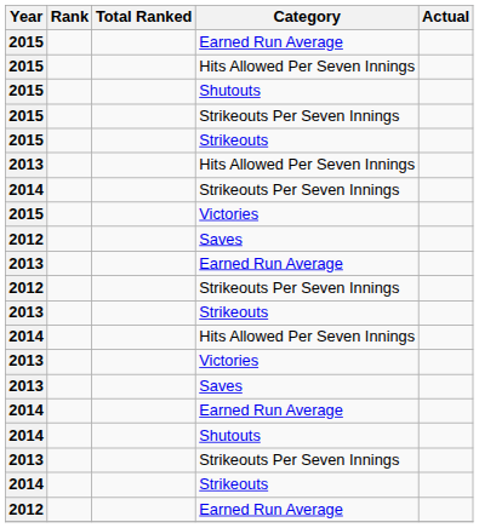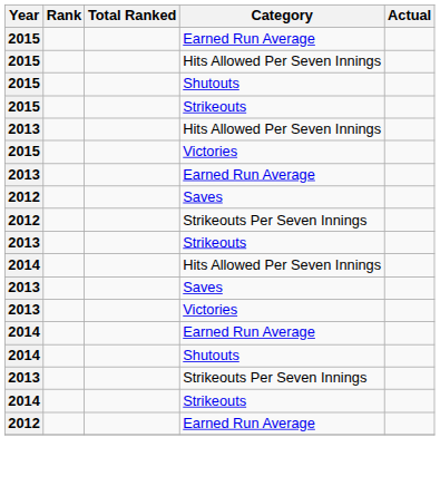 <table class="wikitable">
 <tr>
 <th>Year</th>
 <th>Rank</th>
 <th>Total Ranked</th>
 <th>Category</th>
 <th>Actual</th>
 </tr>
 <tr>
 <th>2015</th>
 <td></td>
 <td></td>
 <td><a href='#'>Earned Run Average</a></td>
 <td></td>
 </tr>
 <tr>
 <th>2015</th>
 <td></td>
 <td></td>
 <td>Hits Allowed Per Seven Innings</td>
 <td></td>
 </tr>
 <tr>
 <th>2015</th>
 <td></td>
 <td></td>
 <td><a href='#'>Shutouts</a></td>
 <td></td>
 </tr>
 <tr>
 <th>2015</th>
 <td></td>
 <td></td>
-<td>Strikeouts Per Seven Innings</td>
-<td></td>
-</tr>
-<tr>
-<th>2015</th>
-<td></td>
-<td></td>
 <td><a href='#'>Strikeouts</a></td>
 <td></td>
 </tr>
 <tr>
 <th>2013</th>
 <td></td>
 <td></td>
 <td>Hits Allowed Per Seven Innings</td>
 <td></td>
 </tr>
 <tr>
-<th>2014</th>
-<td></td>
-<td></td>
-<td>Strikeouts Per Seven Innings</td>
-<td></td>
-</tr>
-<tr>
 <th>2015</th>
 <td></td>
 <td></td>
 <td><a href='#'>Victories</a></td>
 <td></td>
 </tr>
 <tr>
+<th>2013</th>
+<td></td>
+<td></td>
+<td><a href='#'>Earned Run Average</a></td>
+<td></td>
+</tr>
+<tr>
 <th>2012</th>
 <td></td>
 <td></td>
 <td><a href='#'>Saves</a></td>
-<td></td>
-</tr>
-<tr>
-<th>2013</th>
-<td></td>
-<td></td>
-<td><a href='#'>Earned Run Average</a></td>
 <td></td>
 </tr>
 <tr>
 <th>2012</th>
 <td></td>
 <td></td>
 <td>Strikeouts Per Seven Innings</td>
 <td></td>
 </tr>
 <tr>
 <th>2013</th>
 <td></td>
 <td></td>
 <td><a href='#'>Strikeouts</a></td>
 <td></td>
 </tr>
 <tr>
 <th>2014</th>
 <td></td>
 <td></td>
 <td>Hits Allowed Per Seven Innings</td>
 <td></td>
 </tr>
 <tr>
 <th>2013</th>
 <td></td>
 <td></td>
-<td><a href='#'>Victories</a></td>
+<td><a href='#'>Saves</a></td>
 <td></td>
 </tr>
 <tr>
 <th>2013</th>
 <td></td>
 <td></td>
-<td><a href='#'>Saves</a></td>
+<td><a href='#'>Victories</a></td>
 <td></td>
 </tr>
 <tr>
 <th>2014</th>
 <td></td>
 <td></td>
 <td><a href='#'>Earned Run Average</a></td>
 <td></td>
 </tr>
 <tr>
 <th>2014</th>
 <td></td>
 <td></td>
 <td><a href='#'>Shutouts</a></td>
 <td></td>
 </tr>
 <tr>
 <th>2013</th>
 <td></td>
 <td></td>
 <td>Strikeouts Per Seven Innings</td>
 <td></td>
 </tr>
 <tr>
 <th>2014</th>
 <td></td>
 <td></td>
 <td><a href='#'>Strikeouts</a></td>
 <td></td>
 </tr>
 <tr>
 <th>2012</th>
 <td></td>
 <td></td>
 <td><a href='#'>Earned Run Average</a></td>
 <td></td>
 </tr>
 <tr>
 </tr>
 </table>
